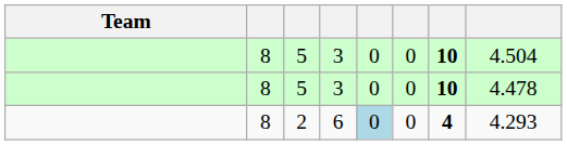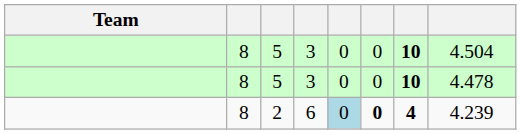 <table class="wikitable" style="text-align:center">
 <tr>
 <th style="width:175px;">Team</th>
 <th style="width:20px;"></th>
 <th style="width:20px;"></th>
 <th style="width:20px;"></th>
 <th style="width:20px;"></th>
 <th style="width:20px;"></th>
 <th style="width:20px;"></th>
 <th style="width:65px;"></th>
 </tr>
 <tr style="background:#cfc;">
 <td style="text-align:left"></td>
 <td>8</td>
 <td>5</td>
 <td>3</td>
 <td>0</td>
 <td>0</td>
 <td><strong>10</strong></td>
 <td>4.504</td>
 </tr>
 <tr style="background:#cfc;">
 <td style="text-align:left"></td>
 <td>8</td>
 <td>5</td>
 <td>3</td>
 <td>0</td>
 <td>0</td>
 <td><strong>10</strong></td>
 <td>4.478</td>
 </tr>
 <tr>
 <td style="text-align:left"></td>
 <td>8</td>
 <td>2</td>
 <td>6</td>
 <td style="background: lightblue;">0</td>
-<td>0</td>
+<td><strong>0</strong></td>
 <td><strong>4</strong></td>
-<td>4.293</td>
+<td>4.239</td>
 </tr>
 </table>
